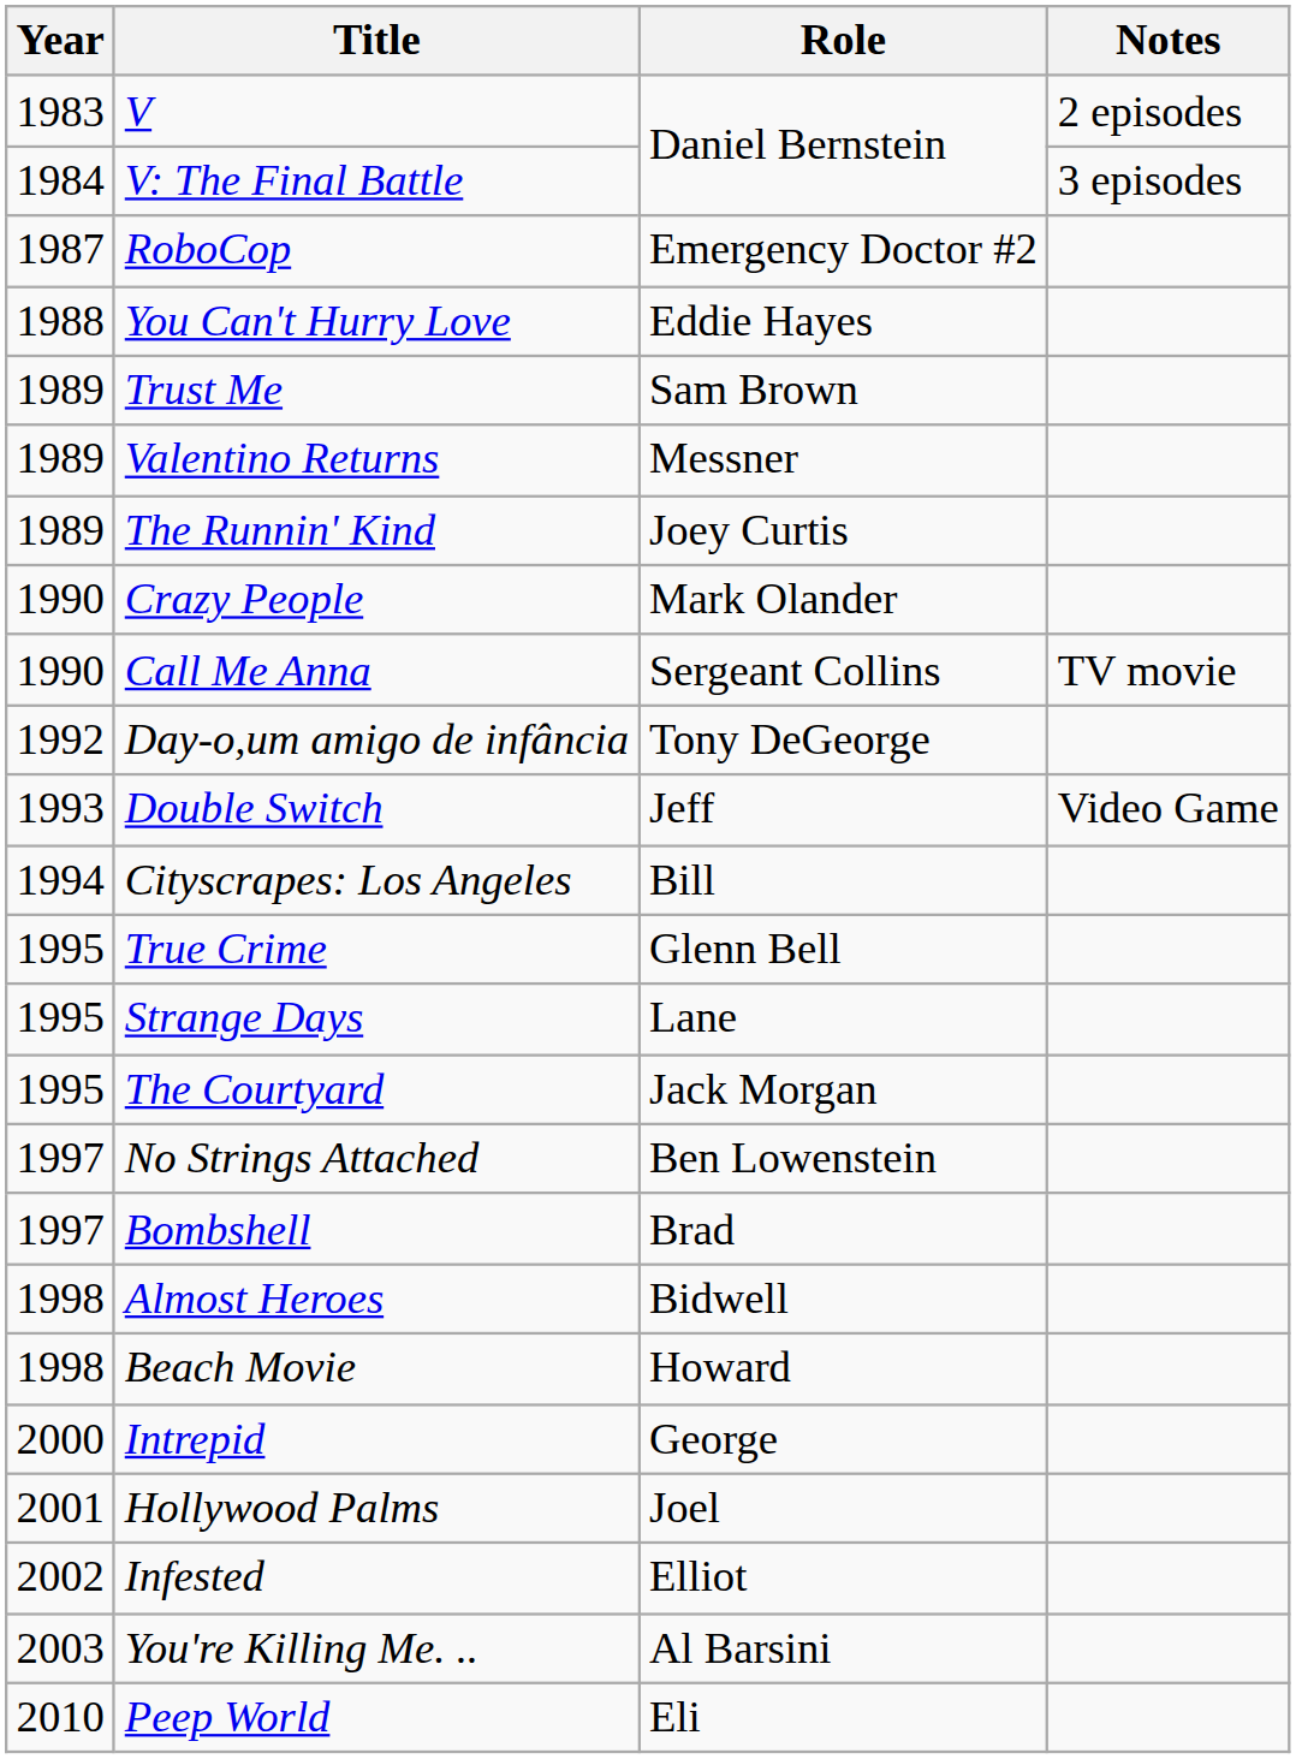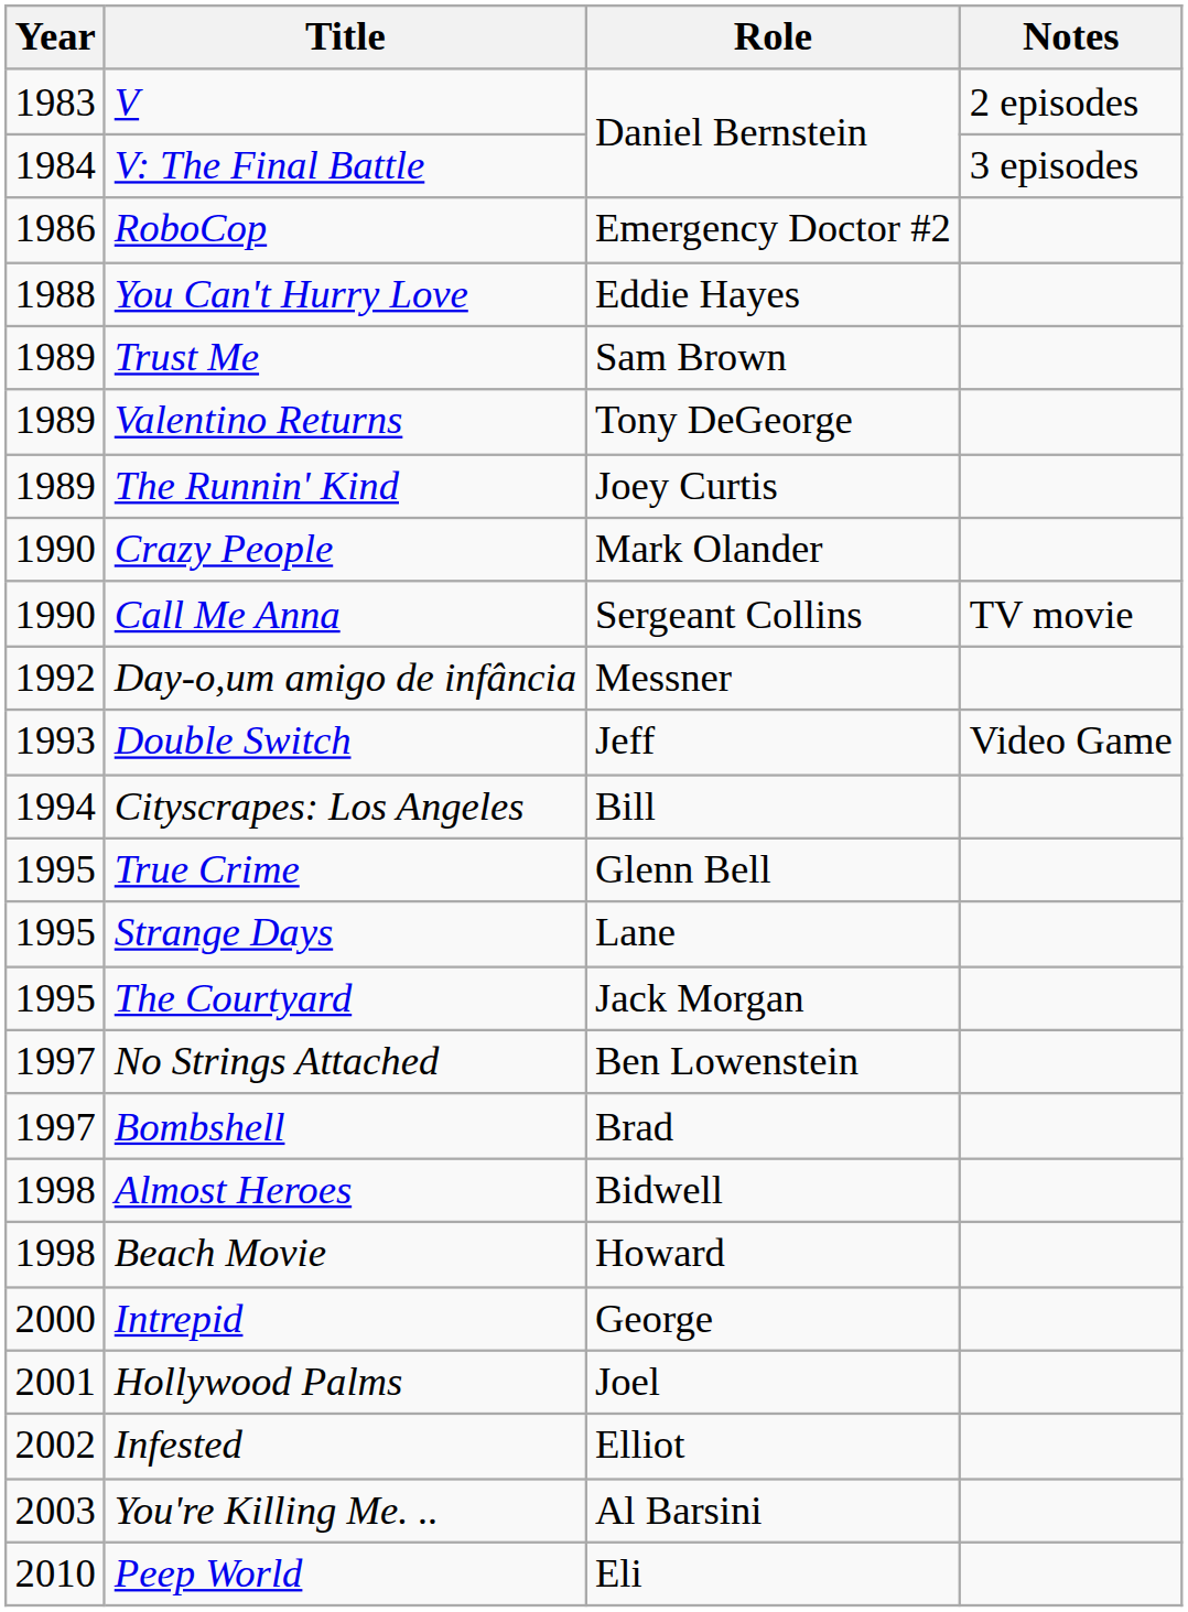 <table class="wikitable">
 <tr>
 <th>Year</th>
 <th>Title</th>
 <th>Role</th>
 <th>Notes</th>
 </tr>
 <tr>
 <td>1983</td>
 <td><em><a href='#'>V</a></em></td>
 <td rowspan="2">Daniel Bernstein</td>
 <td>2 episodes</td>
 </tr>
 <tr>
 <td>1984</td>
 <td><em><a href='#'>V: The Final Battle</a></em></td>
 <td>3 episodes</td>
 </tr>
 <tr>
-<td>1987</td>
+<td>1986</td>
 <td><em><a href='#'>RoboCop</a></em></td>
 <td>Emergency Doctor #2</td>
 <td></td>
 </tr>
 <tr>
 <td>1988</td>
 <td><em><a href='#'>You Can't Hurry Love</a></em></td>
 <td>Eddie Hayes</td>
 <td></td>
 </tr>
 <tr>
 <td>1989</td>
 <td><em><a href='#'>Trust Me</a></em></td>
 <td>Sam Brown</td>
 <td></td>
 </tr>
 <tr>
 <td>1989</td>
 <td><em><a href='#'>Valentino Returns</a></em></td>
-<td>Messner</td>
+<td>Tony DeGeorge</td>
 <td></td>
 </tr>
 <tr>
 <td>1989</td>
 <td><em><a href='#'>The Runnin' Kind</a></em></td>
 <td>Joey Curtis</td>
 <td></td>
 </tr>
 <tr>
 <td>1990</td>
 <td><em><a href='#'>Crazy People</a></em></td>
 <td>Mark Olander</td>
 <td></td>
 </tr>
 <tr>
 <td>1990</td>
 <td><em><a href='#'>Call Me Anna</a></em></td>
 <td>Sergeant Collins</td>
 <td>TV movie</td>
 </tr>
 <tr>
 <td>1992</td>
 <td><em>Day-o,um amigo de infância</em></td>
-<td>Tony DeGeorge</td>
+<td>Messner</td>
 <td></td>
 </tr>
 <tr>
 <td>1993</td>
 <td><em><a href='#'>Double Switch</a></em></td>
 <td>Jeff</td>
 <td>Video Game</td>
 </tr>
 <tr>
 <td>1994</td>
 <td><em>Cityscrapes: Los Angeles</em></td>
 <td>Bill</td>
 <td></td>
 </tr>
 <tr>
 <td>1995</td>
 <td><em><a href='#'>True Crime</a></em></td>
 <td>Glenn Bell</td>
 <td></td>
 </tr>
 <tr>
 <td>1995</td>
 <td><em><a href='#'>Strange Days</a></em></td>
 <td>Lane</td>
 <td></td>
 </tr>
 <tr>
 <td>1995</td>
 <td><em><a href='#'>The Courtyard</a></em></td>
 <td>Jack Morgan</td>
 <td></td>
 </tr>
 <tr>
 <td>1997</td>
 <td><em>No Strings Attached</em></td>
 <td>Ben Lowenstein</td>
 <td></td>
 </tr>
 <tr>
 <td>1997</td>
 <td><em><a href='#'>Bombshell</a></em></td>
 <td>Brad</td>
 <td></td>
 </tr>
 <tr>
 <td>1998</td>
 <td><em><a href='#'>Almost Heroes</a></em></td>
 <td>Bidwell</td>
 <td></td>
 </tr>
 <tr>
 <td>1998</td>
 <td><em>Beach Movie</em></td>
 <td>Howard</td>
 <td></td>
 </tr>
 <tr>
 <td>2000</td>
 <td><em><a href='#'>Intrepid</a></em></td>
 <td>George</td>
 <td></td>
 </tr>
 <tr>
 <td>2001</td>
 <td><em>Hollywood Palms</em></td>
 <td>Joel</td>
 <td></td>
 </tr>
 <tr>
 <td>2002</td>
 <td><em>Infested</em></td>
 <td>Elliot</td>
 <td></td>
 </tr>
 <tr>
 <td>2003</td>
 <td><em>You're Killing Me. ..</em></td>
 <td>Al Barsini</td>
 <td></td>
 </tr>
 <tr>
 <td>2010</td>
 <td><em><a href='#'>Peep World</a></em></td>
 <td>Eli</td>
 <td></td>
 </tr>
 </table>
